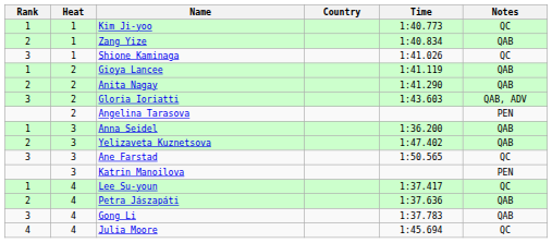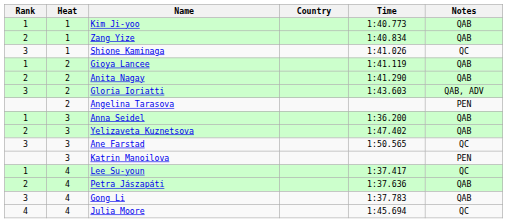 <table class="wikitable sortable" style="text-align:center" width=50%>
 <tr>
 <th>Rank</th>
 <th>Heat</th>
 <th>Name</th>
 <th>Country</th>
 <th>Time</th>
 <th>Notes</th>
 </tr>
 <tr bgcolor=ccffcc>
 <td>1</td>
 <td>1</td>
 <td align=left><a href='#'>Kim Ji-yoo</a></td>
 <td align=left></td>
 <td>1:40.773</td>
-<td>QC</td>
+<td>QAB</td>
 </tr>
 <tr bgcolor=ccffcc>
 <td>2</td>
 <td>1</td>
 <td align=left><a href='#'>Zang Yize</a></td>
 <td align=left></td>
 <td>1:40.834</td>
 <td>QAB</td>
 </tr>
 <tr>
 <td>3</td>
 <td>1</td>
 <td align=left><a href='#'>Shione Kaminaga</a></td>
 <td align=left></td>
 <td>1:41.026</td>
 <td>QC</td>
 </tr>
 <tr bgcolor=ccffcc>
 <td>1</td>
 <td>2</td>
 <td align=left><a href='#'>Gioya Lancee</a></td>
 <td align=left></td>
 <td>1:41.119</td>
 <td>QAB</td>
 </tr>
 <tr bgcolor=ccffcc>
 <td>2</td>
 <td>2</td>
 <td align=left><a href='#'>Anita Nagay</a></td>
 <td align=left></td>
 <td>1:41.290</td>
 <td>QAB</td>
 </tr>
 <tr bgcolor=ccffcc>
 <td>3</td>
 <td>2</td>
 <td align=left><a href='#'>Gloria Ioriatti</a></td>
 <td align=left></td>
 <td>1:43.603</td>
 <td>QAB, ADV</td>
 </tr>
 <tr>
 <td></td>
 <td>2</td>
 <td align=left><a href='#'>Angelina Tarasova</a></td>
 <td align=left></td>
 <td></td>
 <td>PEN</td>
 </tr>
 <tr bgcolor=ccffcc>
 <td>1</td>
 <td>3</td>
 <td align=left><a href='#'>Anna Seidel</a></td>
 <td align=left></td>
 <td>1:36.200</td>
 <td>QAB</td>
 </tr>
 <tr bgcolor=ccffcc>
 <td>2</td>
 <td>3</td>
 <td align=left><a href='#'>Yelizaveta Kuznetsova</a></td>
 <td align=left></td>
 <td>1:47.402</td>
 <td>QAB</td>
 </tr>
 <tr>
 <td>3</td>
 <td>3</td>
 <td align=left><a href='#'>Ane Farstad</a></td>
 <td align=left></td>
 <td>1:50.565</td>
 <td>QC</td>
 </tr>
 <tr>
 <td></td>
 <td>3</td>
 <td align=left><a href='#'>Katrin Manoilova</a></td>
 <td align=left></td>
 <td></td>
 <td>PEN</td>
 </tr>
 <tr bgcolor=ccffcc>
 <td>1</td>
 <td>4</td>
 <td align=left><a href='#'>Lee Su-youn</a></td>
 <td align=left></td>
 <td>1:37.417</td>
 <td>QC</td>
 </tr>
 <tr bgcolor=ccffcc>
 <td>2</td>
 <td>4</td>
 <td align=left><a href='#'>Petra Jászapáti</a></td>
 <td align=left></td>
 <td>1:37.636</td>
 <td>QAB</td>
 </tr>
 <tr>
 <td>3</td>
 <td>4</td>
 <td align=left><a href='#'>Gong Li</a></td>
 <td align=left></td>
 <td>1:37.783</td>
 <td>QAB</td>
 </tr>
 <tr>
 <td>4</td>
 <td>4</td>
 <td align=left><a href='#'>Julia Moore</a></td>
 <td align=left></td>
 <td>1:45.694</td>
 <td>QC</td>
 </tr>
 </table>
